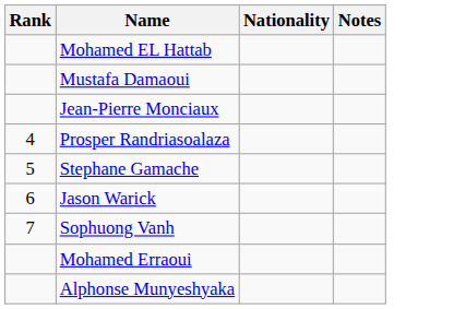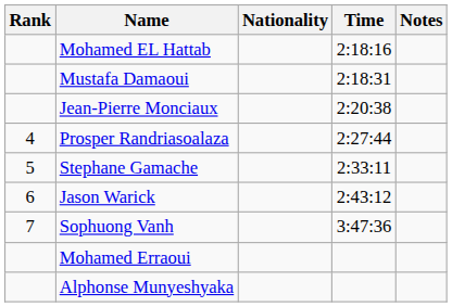 <table class="wikitable sortable" style="text-align:center;font-size:95%">
 <tr>
 <th>Rank</th>
 <th>Name</th>
 <th>Nationality</th>
+<th>Time</th>
 <th>Notes</th>
 </tr>
 <tr>
 <td></td>
 <td align=left><a href='#'>Mohamed EL Hattab</a></td>
 <td align=left></td>
+<td>2:18:16</td>
 <td></td>
 </tr>
 <tr>
 <td></td>
 <td align=left><a href='#'>Mustafa Damaoui</a></td>
 <td align=left></td>
+<td>2:18:31</td>
 <td></td>
 </tr>
 <tr>
 <td></td>
 <td align=left><a href='#'>Jean-Pierre Monciaux</a></td>
 <td align=left></td>
+<td>2:20:38</td>
 <td></td>
 </tr>
 <tr>
 <td>4</td>
 <td align=left><a href='#'>Prosper Randriasoalaza</a></td>
 <td align=left></td>
+<td>2:27:44</td>
 <td></td>
 </tr>
 <tr>
 <td>5</td>
 <td align=left><a href='#'>Stephane Gamache</a></td>
 <td align=left></td>
+<td>2:33:11</td>
 <td></td>
 </tr>
 <tr>
 <td>6</td>
 <td align=left><a href='#'>Jason Warick</a></td>
 <td align=left></td>
+<td>2:43:12</td>
 <td></td>
 </tr>
 <tr>
 <td>7</td>
 <td align=left><a href='#'>Sophuong Vanh</a></td>
 <td align=left></td>
+<td>3:47:36</td>
 <td></td>
 </tr>
 <tr>
 <td></td>
 <td align=left><a href='#'>Mohamed Erraoui</a></td>
 <td align=left></td>
 <td></td>
+<td></td>
 </tr>
 <tr>
 <td></td>
 <td align=left><a href='#'>Alphonse Munyeshyaka</a></td>
 <td align=left></td>
 <td></td>
+<td></td>
 </tr>
 </table>
